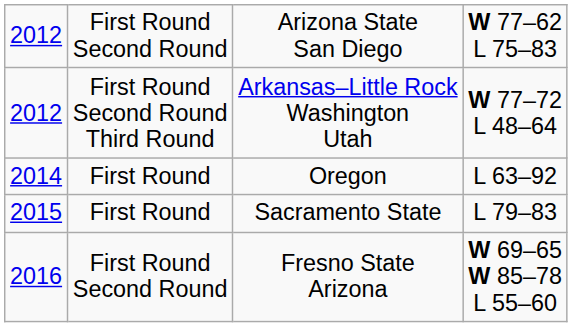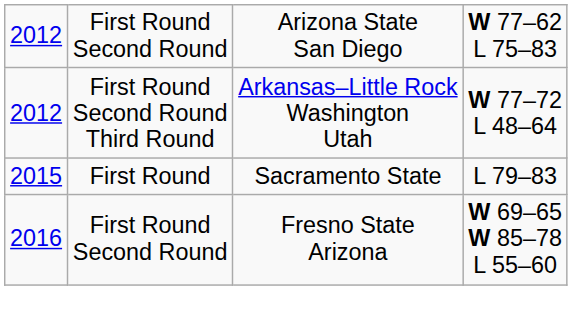 <table class="wikitable">
 <tr align="center">
 <td><a href='#'>2012</a></td>
 <td>First Round<br>Second Round</td>
 <td>Arizona State<br>San Diego</td>
 <td><strong>W</strong> 77–62<br>L 75–83</td>
 </tr>
 <tr align="center">
 <td><a href='#'>2012</a></td>
 <td>First Round<br>Second Round<br>Third Round</td>
 <td><a href='#'>Arkansas–Little Rock</a><br>Washington<br>Utah</td>
 <td><strong>W</strong> 77–72<br>L 48–64</td>
 </tr>
 <tr align="center">
-<td><a href='#'>2014</a></td>
-<td>First Round</td>
-<td>Oregon</td>
-<td>L 63–92</td>
-</tr>
-<tr align="center">
 <td><a href='#'>2015</a></td>
 <td>First Round</td>
 <td>Sacramento State</td>
 <td>L 79–83</td>
 </tr>
 <tr align="center">
 <td><a href='#'>2016</a></td>
 <td>First Round<br>Second Round</td>
 <td>Fresno State<br>Arizona</td>
 <td><strong>W</strong> 69–65<br><strong>W</strong> 85–78<br>L 55–60</td>
 </tr>
 </table>
